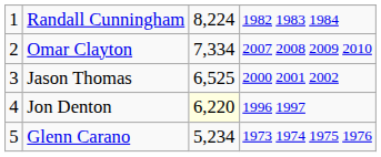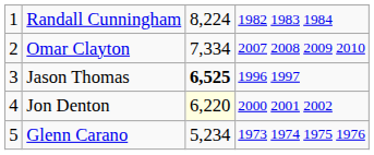 <table class="wikitable">
 <tr>
 </tr>
 <tr>
 <td>1</td>
 <td><a href='#'>Randall Cunningham</a></td>
 <td><abbr>8,224</abbr></td>
 <td style="font-size:80%;"><a href='#'>1982</a> <a href='#'>1983</a> <a href='#'>1984</a></td>
 </tr>
 <tr>
 <td>2</td>
 <td><a href='#'>Omar Clayton</a></td>
 <td><abbr>7,334</abbr></td>
 <td style="font-size:80%;"><a href='#'>2007</a> <a href='#'>2008</a> <a href='#'>2009</a> <a href='#'>2010</a></td>
 </tr>
 <tr>
 <td>3</td>
 <td>Jason Thomas</td>
-<td><abbr>6,525</abbr></td>
-<td style="font-size:80%;"><a href='#'>2000</a> <a href='#'>2001</a> <a href='#'>2002</a></td>
+<td><strong><abbr>6,525</abbr></strong></td>
+<td style="font-size:80%;"><a href='#'>1996</a> <a href='#'>1997</a></td>
 </tr>
 <tr>
 <td>4</td>
 <td>Jon Denton</td>
 <td style="background: lightyellow;"><abbr>6,220</abbr></td>
-<td style="font-size:80%;"><a href='#'>1996</a> <a href='#'>1997</a></td>
+<td style="font-size:80%;"><a href='#'>2000</a> <a href='#'>2001</a> <a href='#'>2002</a></td>
 </tr>
 <tr>
 <td>5</td>
 <td><a href='#'>Glenn Carano</a></td>
 <td><abbr>5,234</abbr></td>
 <td style="font-size:80%;"><a href='#'>1973</a> <a href='#'>1974</a> <a href='#'>1975</a> <a href='#'>1976</a></td>
 </tr>
 </table>
